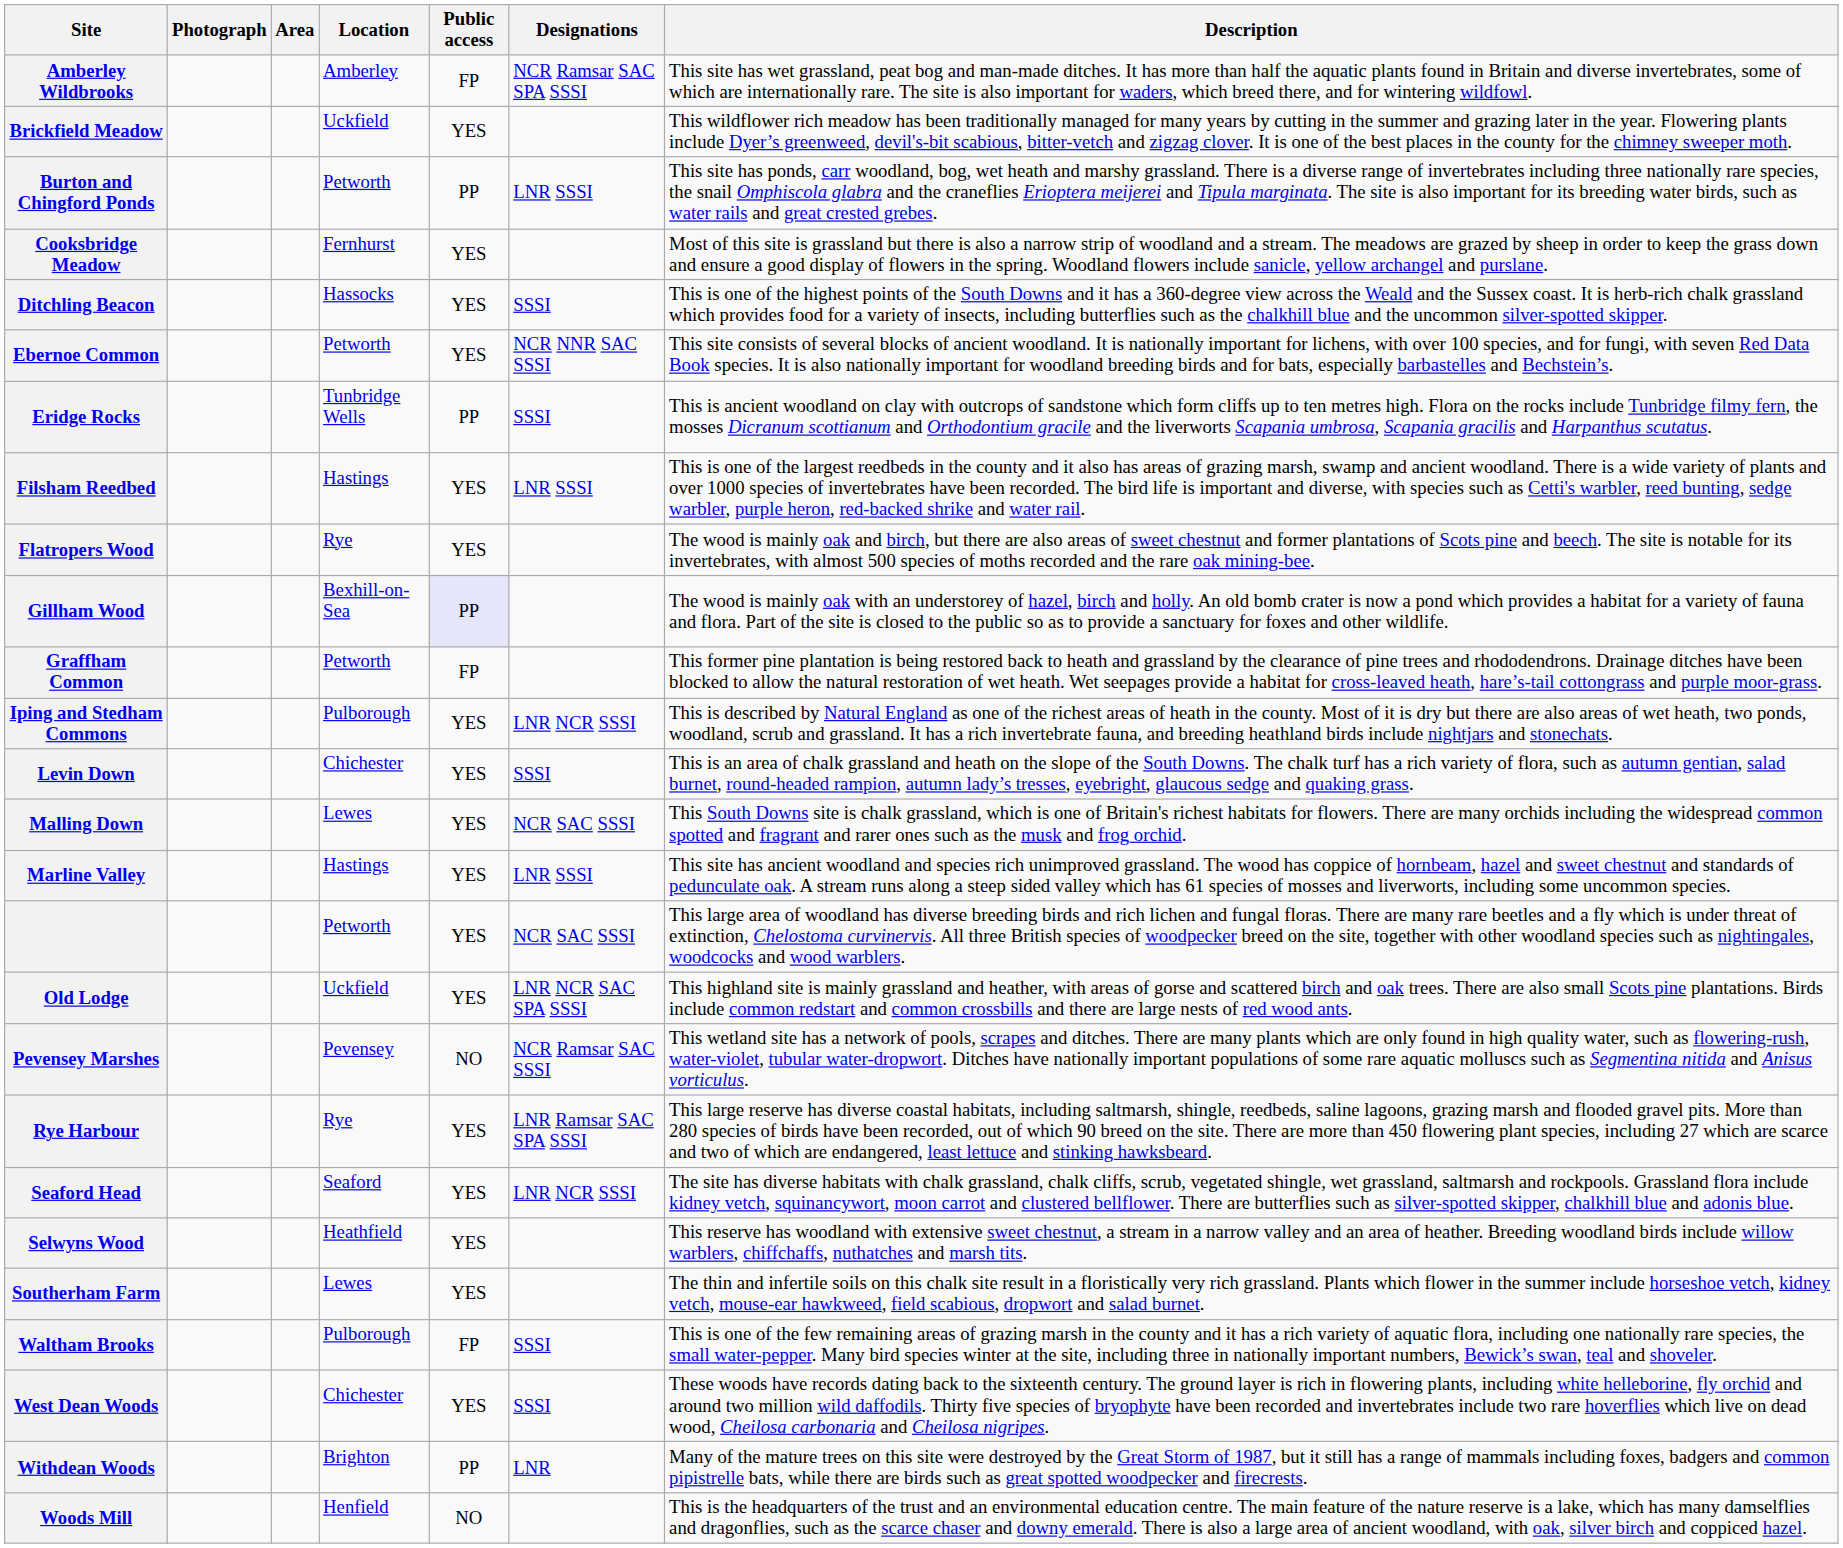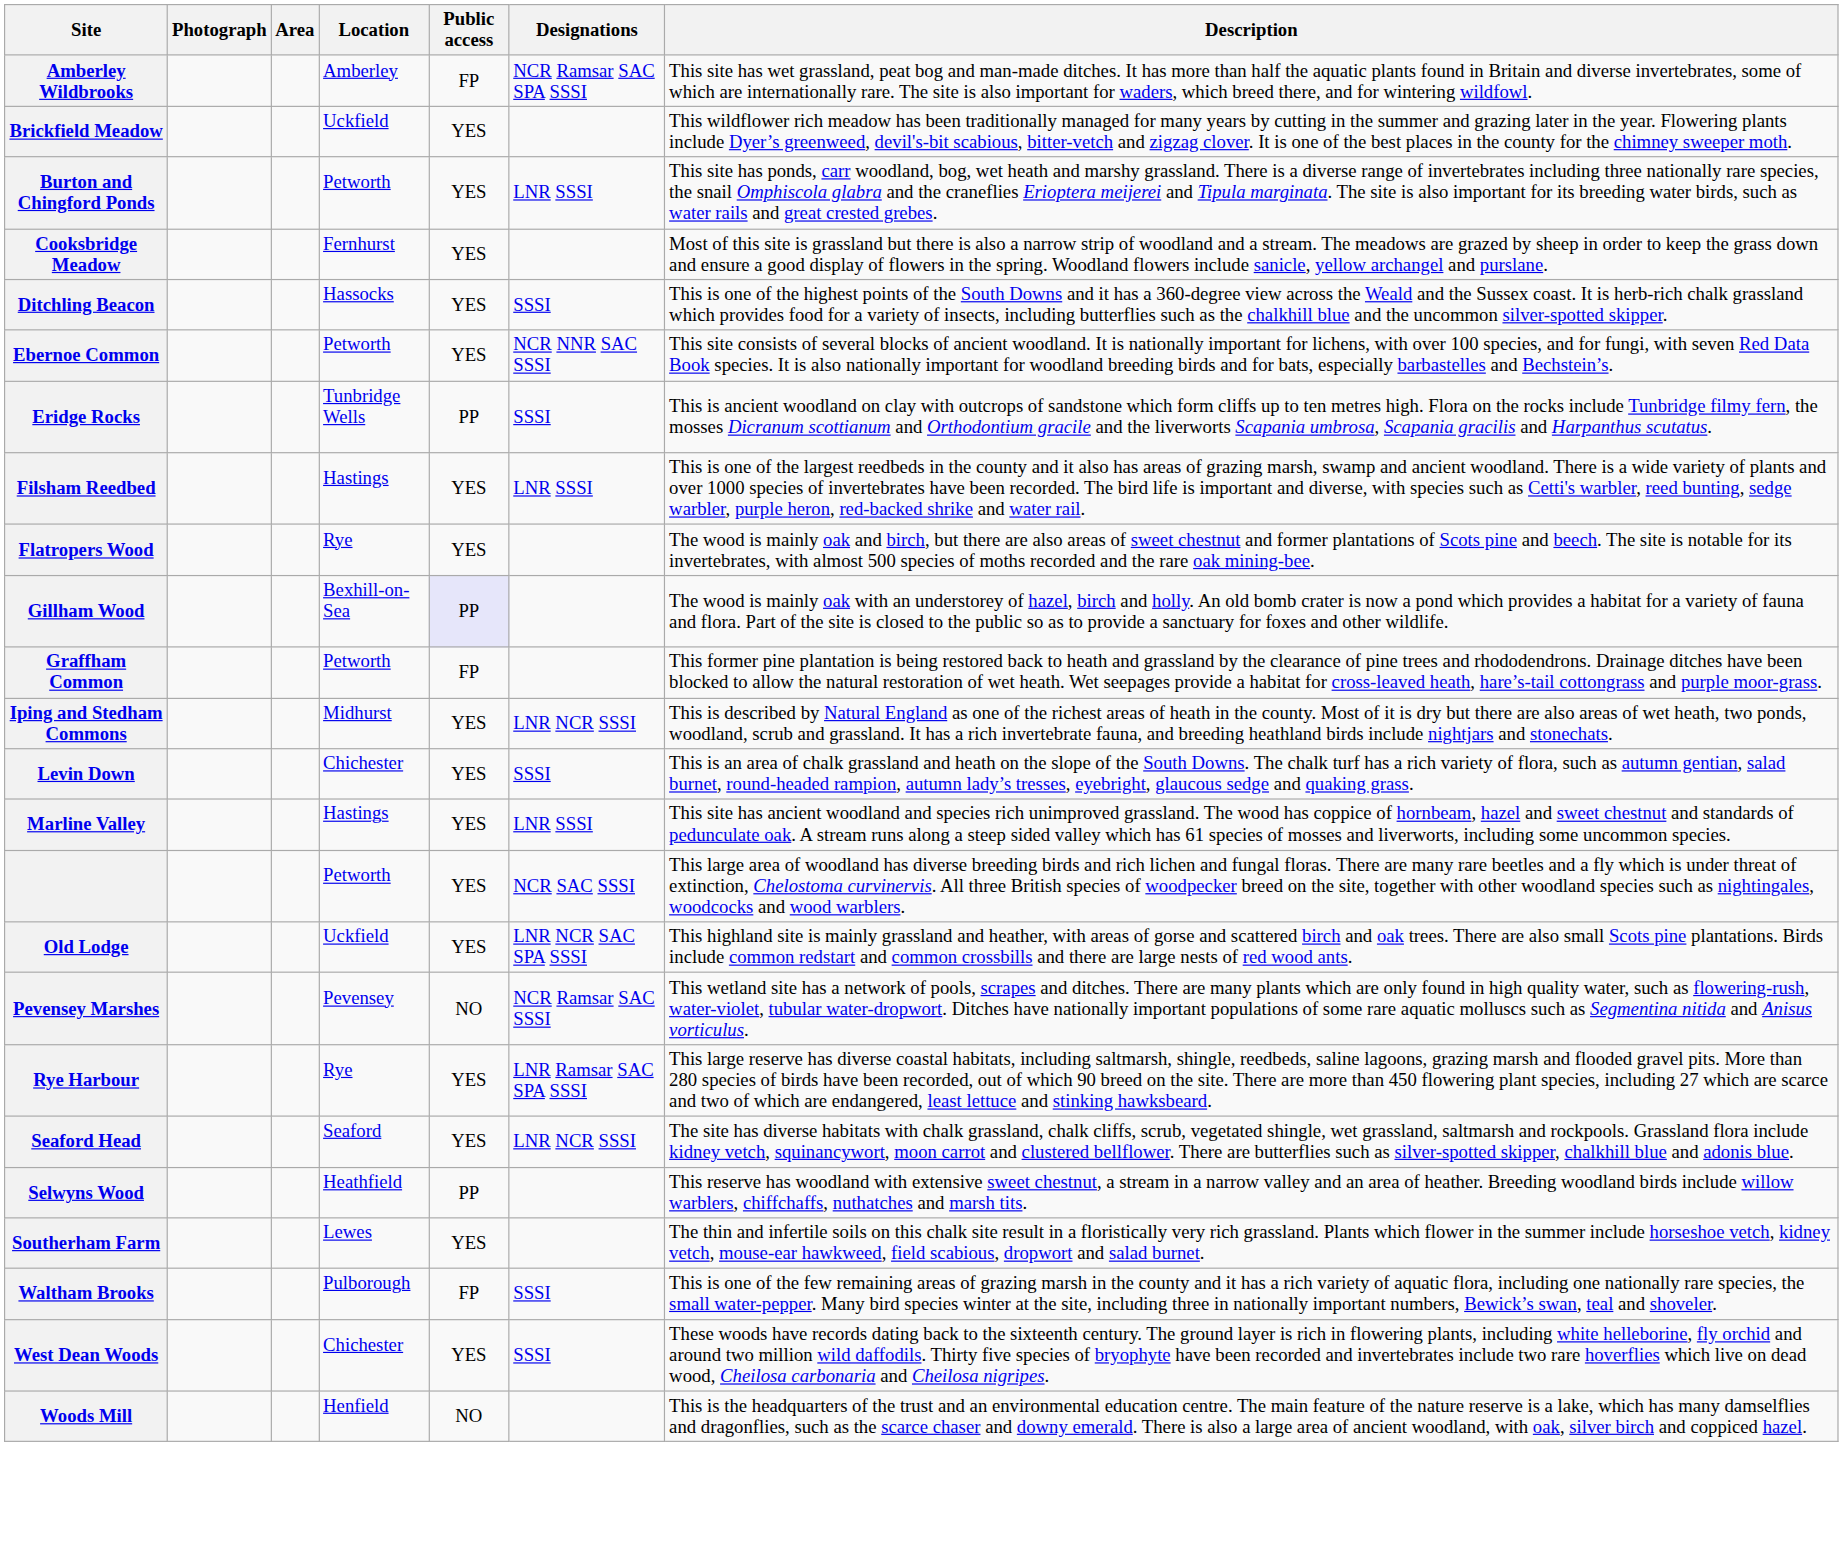 <table class="wikitable sortable plainrowheaders">
 <tr>
 <th scope="col">Site</th>
 <th scope="col" class="unsortable">Photograph</th>
 <th scope="col" data-sort-type="number">Area</th>
 <th scope="col">Location</th>
 <th scope="col">Public access</th>
 <th scope="col">Designations</th>
 <th scope="col" class="unsortable">Description</th>
 </tr>
 <tr>
 <th scope="row"><a href='#'>Amberley Wildbrooks</a></th>
 <td></td>
 <td><small> </small></td>
 <td><a href='#'>Amberley</a><br> <br> </td>
 <td align="center">FP</td>
 <td><a href='#'>NCR</a> <a href='#'>Ramsar</a> <a href='#'>SAC</a>  <a href='#'>SPA</a>   <a href='#'>SSSI</a></td>
 <td>This site has wet grassland, peat bog and man-made ditches. It has more than half the aquatic plants found in Britain and diverse invertebrates, some of which are internationally rare. The site is also important for <a href='#'>waders</a>, which breed there, and for wintering <a href='#'>wildfowl</a>.</td>
 </tr>
 <tr>
 <th scope="row"><a href='#'>Brickfield Meadow</a></th>
 <td></td>
 <td><small> </small></td>
 <td><a href='#'>Uckfield</a><br> <br> </td>
 <td align="center">YES</td>
 <td></td>
 <td>This wildflower rich meadow has been traditionally managed for many years by cutting in the summer and grazing later in the year. Flowering plants include <a href='#'>Dyer’s greenweed</a>, <a href='#'>devil's-bit scabious</a>, <a href='#'>bitter-vetch</a> and <a href='#'>zigzag clover</a>. It is one of the best places in the county for the <a href='#'>chimney sweeper moth</a>.</td>
 </tr>
 <tr>
 <th scope="row"><a href='#'>Burton and Chingford Ponds</a></th>
 <td></td>
 <td><small> </small></td>
 <td><a href='#'>Petworth</a><br> <br> </td>
-<td align="center">PP</td>
+<td align="center">YES</td>
 <td><a href='#'>LNR</a> <a href='#'>SSSI</a></td>
 <td>This site has ponds, <a href='#'>carr</a> woodland, bog, wet heath and marshy grassland. There is a diverse range of invertebrates including three nationally rare species, the snail <em><a href='#'>Omphiscola glabra</a></em> and the craneflies <em><a href='#'>Erioptera meijerei</a></em> and <em><a href='#'>Tipula marginata</a></em>. The site is also important for its breeding water birds, such as <a href='#'>water rails</a> and <a href='#'>great crested grebes</a>.</td>
 </tr>
 <tr>
 <th scope="row"><a href='#'>Cooksbridge Meadow</a></th>
 <td></td>
 <td><small> </small></td>
 <td><a href='#'>Fernhurst</a><br> <br> </td>
 <td align="center">YES</td>
 <td></td>
 <td>Most of this site is grassland but there is also a narrow strip of woodland and a stream. The meadows are grazed by sheep in order to keep the grass down and ensure a good display of flowers in the spring. Woodland flowers include <a href='#'>sanicle</a>, <a href='#'>yellow archangel</a> and <a href='#'>purslane</a>.</td>
 </tr>
 <tr>
 <th scope="row"><a href='#'>Ditchling Beacon</a></th>
 <td></td>
 <td><small> </small></td>
 <td><a href='#'>Hassocks</a><br> <br> </td>
 <td align="center">YES</td>
 <td><a href='#'>SSSI</a></td>
 <td>This is one of the highest points of the <a href='#'>South Downs</a> and it has a 360-degree view across the <a href='#'>Weald</a> and the Sussex coast. It is herb-rich chalk grassland which provides food for a variety of insects, including butterflies such as the <a href='#'>chalkhill blue</a> and the uncommon <a href='#'>silver-spotted skipper</a>.</td>
 </tr>
 <tr>
 <th scope="row"><a href='#'>Ebernoe Common</a></th>
 <td></td>
 <td><small> </small></td>
 <td><a href='#'>Petworth</a><br> <br> </td>
 <td align="center">YES</td>
 <td><a href='#'>NCR</a> <a href='#'>NNR</a> <a href='#'>SAC</a>  <a href='#'>SSSI</a></td>
 <td>This site consists of several blocks of ancient woodland. It is nationally important for lichens, with over 100 species, and for fungi, with seven <a href='#'>Red Data Book</a> species. It is also nationally important for woodland breeding birds and for bats, especially <a href='#'>barbastelles</a> and <a href='#'>Bechstein’s</a>.</td>
 </tr>
 <tr>
 <th scope="row"><a href='#'>Eridge Rocks</a></th>
 <td></td>
 <td><small> </small></td>
 <td><a href='#'>Tunbridge Wells</a><br> <br> </td>
 <td align="center">PP</td>
 <td><a href='#'>SSSI</a></td>
 <td>This is ancient woodland on clay with outcrops of sandstone which form cliffs up to ten metres high. Flora on the rocks include <a href='#'>Tunbridge filmy fern</a>, the mosses <em><a href='#'>Dicranum scottianum</a></em> and <em><a href='#'>Orthodontium gracile</a></em> and the liverworts <em><a href='#'>Scapania umbrosa</a></em>, <em><a href='#'>Scapania gracilis</a></em> and <em><a href='#'>Harpanthus scutatus</a></em>.</td>
 </tr>
 <tr>
 <th scope="row"><a href='#'>Filsham Reedbed</a></th>
 <td></td>
 <td><small> </small></td>
 <td><a href='#'>Hastings</a><br> <br> </td>
 <td align="center">YES</td>
 <td><a href='#'>LNR</a> <a href='#'>SSSI</a></td>
 <td>This is one of the largest reedbeds in the county and it also has areas of grazing marsh, swamp and ancient woodland. There is a wide variety of plants and over 1000 species of invertebrates have been recorded. The bird life is important and diverse, with species such as <a href='#'>Cetti's warbler</a>, <a href='#'>reed bunting</a>, <a href='#'>sedge warbler</a>, <a href='#'>purple heron</a>, <a href='#'>red-backed shrike</a> and <a href='#'>water rail</a>.</td>
 </tr>
 <tr>
 <th scope="row"><a href='#'>Flatropers Wood</a></th>
 <td></td>
 <td><small> </small></td>
 <td><a href='#'>Rye</a><br> <br> </td>
 <td align="center">YES</td>
 <td></td>
 <td>The wood is mainly <a href='#'>oak</a> and <a href='#'>birch</a>, but there are also areas of <a href='#'>sweet chestnut</a> and former plantations of <a href='#'>Scots pine</a> and <a href='#'>beech</a>. The site is notable for its invertebrates, with almost 500 species of moths recorded and the rare <a href='#'>oak mining-bee</a>.</td>
 </tr>
 <tr>
 <th scope="row"><a href='#'>Gillham Wood</a></th>
 <td></td>
 <td><small> </small></td>
 <td><a href='#'>Bexhill-on-Sea</a><br> <br> </td>
 <td align="center" style="background: lavender;">PP</td>
 <td></td>
 <td>The wood is mainly <a href='#'>oak</a> with an understorey of <a href='#'>hazel</a>, <a href='#'>birch</a> and <a href='#'>holly</a>. An old bomb crater is now a pond which provides a habitat for a variety of fauna and flora. Part of the site is closed to the public so as to provide a sanctuary for foxes and other wildlife.</td>
 </tr>
 <tr>
 <th scope="row"><a href='#'>Graffham Common</a></th>
 <td></td>
 <td><small> </small></td>
 <td><a href='#'>Petworth</a><br> <br> </td>
 <td align="center">FP</td>
 <td></td>
 <td>This former pine plantation is being restored back to heath and grassland by the clearance of  pine trees and rhododendrons. Drainage ditches have been blocked to allow the natural restoration of wet heath. Wet seepages provide a habitat for <a href='#'>cross-leaved heath</a>, <a href='#'>hare’s-tail cottongrass</a> and <a href='#'>purple moor-grass</a>.</td>
 </tr>
 <tr>
 <th scope="row"><a href='#'>Iping and Stedham Commons</a></th>
 <td></td>
 <td><small> </small></td>
-<td><a href='#'>Pulborough</a><br> <br> </td>
+<td><a href='#'>Midhurst</a><br> <br> </td>
 <td align="center">YES</td>
 <td><a href='#'>LNR</a> <a href='#'>NCR</a> <a href='#'>SSSI</a></td>
 <td>This is described by <a href='#'>Natural England</a> as one of the richest areas of heath in the county. Most of it is dry but there are also areas of wet heath, two ponds, woodland, scrub and grassland. It has a rich invertebrate fauna, and breeding heathland birds include <a href='#'>nightjars</a> and <a href='#'>stonechats</a>.</td>
 </tr>
 <tr>
 <th scope="row"><a href='#'>Levin Down</a></th>
 <td></td>
 <td><small> </small></td>
 <td><a href='#'>Chichester</a><br> <br> </td>
 <td align="center">YES</td>
 <td><a href='#'>SSSI</a></td>
 <td>This is an area of chalk grassland and heath on the slope of the <a href='#'>South Downs</a>. The chalk turf has a rich variety of flora, such as <a href='#'>autumn gentian</a>, <a href='#'>salad burnet</a>, <a href='#'>round-headed rampion</a>, <a href='#'>autumn lady’s tresses</a>, <a href='#'>eyebright</a>, <a href='#'>glaucous sedge</a> and <a href='#'>quaking grass</a>.</td>
-</tr>
-<tr>
-<th scope="row"><a href='#'>Malling Down</a></th>
-<td></td>
-<td><small> </small></td>
-<td><a href='#'>Lewes </a><br> <br> </td>
-<td align="center">YES</td>
-<td><a href='#'>NCR</a> <a href='#'>SAC</a>  <a href='#'>SSSI</a></td>
-<td>This <a href='#'>South Downs</a> site is chalk grassland, which is one of Britain's richest habitats for flowers. There are many orchids including the widespread <a href='#'>common spotted</a> and <a href='#'>fragrant</a> and rarer ones such as the <a href='#'>musk</a> and <a href='#'>frog orchid</a>.</td>
 </tr>
 <tr>
 <th scope="row"><a href='#'>Marline Valley</a></th>
 <td></td>
 <td><small> </small></td>
 <td><a href='#'>Hastings</a><br> <br> </td>
 <td align="center">YES</td>
 <td><a href='#'>LNR</a> <a href='#'>SSSI</a></td>
 <td>This site has ancient woodland and species rich unimproved grassland. The wood has coppice of <a href='#'>hornbeam</a>, <a href='#'>hazel</a> and <a href='#'>sweet chestnut</a> and  standards of <a href='#'>pedunculate oak</a>. A stream runs along a steep sided valley which has 61 species of mosses and liverworts, including some uncommon species.</td>
 </tr>
 <tr>
 <th scope="row"></th>
 <td></td>
 <td><small> </small></td>
 <td><a href='#'>Petworth</a><br> <br> </td>
 <td align="center">YES</td>
 <td><a href='#'>NCR</a> <a href='#'>SAC</a>  <a href='#'>SSSI</a></td>
 <td>This large area of woodland has diverse breeding birds and rich lichen and fungal floras. There are many rare beetles and a fly which is under threat of extinction, <em><a href='#'>Chelostoma curvinervis</a></em>. All three British species of <a href='#'>woodpecker</a> breed on the site, together with other woodland species such as <a href='#'>nightingales</a>, <a href='#'>woodcocks</a> and <a href='#'>wood warblers</a>.</td>
 </tr>
 <tr>
 <th scope="row"><a href='#'>Old Lodge </a></th>
 <td></td>
 <td><small> </small></td>
 <td><a href='#'>Uckfield</a><br> <br> </td>
 <td align="center">YES</td>
 <td><a href='#'>LNR</a> <a href='#'>NCR</a> <a href='#'>SAC</a>  <a href='#'>SPA</a> <a href='#'>SSSI</a></td>
 <td>This highland site is mainly grassland and heather, with areas of gorse and scattered <a href='#'>birch</a> and <a href='#'>oak</a> trees. There are also small <a href='#'>Scots pine</a> plantations. Birds include <a href='#'>common redstart</a> and <a href='#'>common crossbills</a> and there are large nests of <a href='#'>red wood ants</a>.</td>
 </tr>
 <tr>
 <th scope="row"><a href='#'>Pevensey Marshes</a></th>
 <td></td>
 <td><small> </small></td>
 <td><a href='#'>Pevensey</a><br> <br> </td>
 <td align="center">NO</td>
 <td><a href='#'>NCR</a>  <a href='#'>Ramsar</a> <a href='#'>SAC</a>  <a href='#'>SSSI</a></td>
 <td>This wetland site has a network of pools, <a href='#'>scrapes</a> and ditches. There are many plants which are only found in high quality water, such as  <a href='#'>flowering-rush</a>, <a href='#'>water-violet</a>, <a href='#'>tubular water-dropwort</a>. Ditches have nationally important populations of some rare aquatic molluscs such as <em><a href='#'>Segmentina nitida</a></em> and <em><a href='#'>Anisus vorticulus</a></em>.</td>
 </tr>
 <tr>
 <th scope="row"><a href='#'>Rye Harbour</a></th>
 <td></td>
 <td><small> </small></td>
 <td><a href='#'>Rye</a><br> <br> </td>
 <td align="center">YES</td>
 <td><a href='#'>LNR</a> <a href='#'>Ramsar</a> <a href='#'>SAC</a> <a href='#'>SPA</a>  <a href='#'>SSSI</a></td>
 <td>This large reserve has diverse coastal habitats, including saltmarsh, shingle, reedbeds, saline lagoons, grazing marsh and flooded gravel pits.  More than 280 species of birds have been recorded, out of which 90 breed on the site. There are more than 450 flowering plant species, including 27 which are scarce and two of which are endangered, <a href='#'>least lettuce</a> and <a href='#'>stinking hawksbeard</a>.</td>
 </tr>
 <tr>
 <th scope="row"><a href='#'>Seaford Head</a></th>
 <td></td>
 <td><small> </small></td>
 <td><a href='#'>Seaford</a><br> <br> </td>
 <td align="center">YES</td>
 <td><a href='#'>LNR</a> <a href='#'>NCR</a>  <a href='#'>SSSI</a></td>
 <td>The site has diverse habitats with chalk grassland, chalk cliffs, scrub, vegetated shingle, wet grassland, saltmarsh and rockpools. Grassland flora include <a href='#'>kidney vetch</a>, <a href='#'>squinancywort</a>, <a href='#'>moon carrot</a> and <a href='#'>clustered bellflower</a>. There are butterflies such as <a href='#'>silver-spotted skipper</a>, <a href='#'>chalkhill blue</a> and <a href='#'>adonis blue</a>.</td>
 </tr>
 <tr>
 <th scope="row"><a href='#'>Selwyns Wood</a></th>
 <td></td>
 <td><small> </small></td>
 <td><a href='#'>Heathfield</a><br> <br> </td>
-<td align="center">YES</td>
+<td align="center">PP</td>
 <td></td>
 <td>This reserve has woodland with extensive <a href='#'>sweet chestnut</a>, a stream in a narrow valley and an area of heather. Breeding woodland birds include <a href='#'>willow warblers</a>, <a href='#'>chiffchaffs</a>, <a href='#'>nuthatches</a> and <a href='#'>marsh tits</a>.</td>
 </tr>
 <tr>
 <th scope="row"><a href='#'>Southerham Farm </a></th>
 <td></td>
 <td><small> </small></td>
 <td><a href='#'>Lewes</a><br> <br> </td>
 <td align="center">YES</td>
 <td></td>
 <td>The thin and infertile soils on this chalk site result in a floristically very rich grassland. Plants which flower in the summer include <a href='#'>horseshoe vetch</a>, <a href='#'>kidney vetch</a>, <a href='#'>mouse-ear hawkweed</a>, <a href='#'>field scabious</a>, <a href='#'>dropwort</a> and <a href='#'>salad burnet</a>.</td>
 </tr>
 <tr>
 <th scope="row"><a href='#'>Waltham Brooks</a></th>
 <td></td>
 <td><small> </small></td>
 <td><a href='#'>Pulborough</a><br> <br> </td>
 <td align="center">FP</td>
 <td><a href='#'>SSSI</a></td>
 <td>This is one of the few remaining areas of grazing marsh in the county and it has a rich variety of aquatic flora, including one nationally rare species, the <a href='#'>small water-pepper</a>. Many bird species winter at the site, including three in nationally important numbers, <a href='#'>Bewick’s swan</a>, <a href='#'>teal</a> and <a href='#'>shoveler</a>.</td>
 </tr>
 <tr>
 <th scope="row"><a href='#'>West Dean Woods</a></th>
 <td></td>
 <td><small> </small></td>
 <td><a href='#'>Chichester</a><br> <br> </td>
 <td align="center">YES</td>
 <td><a href='#'>SSSI</a></td>
 <td>These woods have records dating back to the sixteenth century. The ground layer is rich in flowering plants, including  <a href='#'>white helleborine</a>, <a href='#'>fly orchid</a> and around two million <a href='#'>wild daffodils</a>. Thirty five species of <a href='#'>bryophyte</a> have been recorded and invertebrates include two rare <a href='#'>hoverflies</a> which live on dead wood, <em><a href='#'>Cheilosa carbonaria</a></em> and <em><a href='#'>Cheilosa nigripes</a></em>.</td>
 </tr>
 <tr>
-<th scope="row"><a href='#'>Withdean Woods</a></th>
-<td></td>
-<td><small> </small></td>
-<td><a href='#'>Brighton</a><br> <br> </td>
-<td align="center">PP</td>
-<td><a href='#'>LNR</a></td>
-<td>Many of the mature trees on this site were destroyed by the <a href='#'>Great Storm of 1987</a>, but it still has a range of mammals including foxes, badgers and <a href='#'>common pipistrelle</a> bats, while there are birds such as <a href='#'>great spotted woodpecker</a> and <a href='#'>firecrests</a>.</td>
-</tr>
-<tr>
 <th scope="row"><a href='#'>Woods Mill</a></th>
 <td></td>
 <td><small> </small></td>
 <td><a href='#'>Henfield</a><br> <br> </td>
 <td align="center">NO</td>
 <td></td>
 <td>This is the headquarters of the trust and an environmental education centre. The main feature of the nature reserve is a lake, which has many damselflies and dragonflies, such as the <a href='#'>scarce chaser</a> and <a href='#'>downy emerald</a>. There is also a large area of ancient woodland, with <a href='#'>oak</a>, <a href='#'>silver birch</a> and coppiced <a href='#'>hazel</a>.</td>
 </tr>
 </table>
